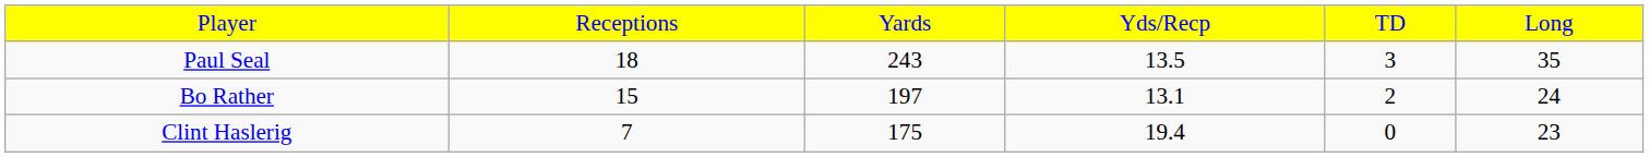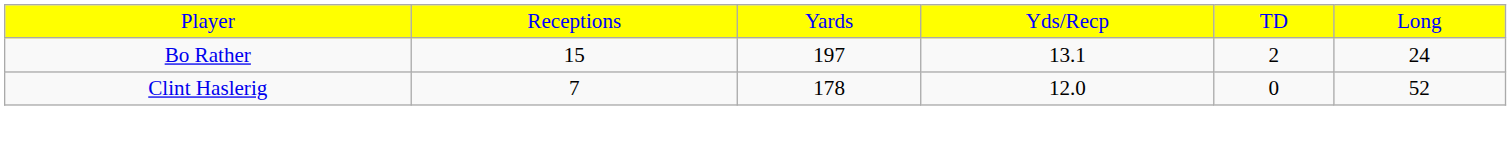 <table class="wikitable" width="90%">
 <tr align="center"  style="background:yellow;color:blue;">
 <td>Player</td>
 <td>Receptions</td>
 <td>Yards</td>
 <td>Yds/Recp</td>
 <td>TD</td>
 <td>Long</td>
-</tr>
-<tr align="center" bgcolor="">
-<td><a href='#'>Paul Seal</a></td>
-<td>18</td>
-<td>243</td>
-<td>13.5</td>
-<td>3</td>
-<td>35</td>
 </tr>
 <tr align="center" bgcolor="">
 <td><a href='#'>Bo Rather</a></td>
 <td>15</td>
 <td>197</td>
 <td>13.1</td>
 <td>2</td>
 <td>24</td>
 </tr>
 <tr align="center" bgcolor="">
 <td><a href='#'>Clint Haslerig</a></td>
 <td>7</td>
-<td>175</td>
-<td>19.4</td>
+<td>178</td>
+<td>12.0</td>
 <td>0</td>
-<td>23</td>
+<td>52</td>
 </tr>
 </table>
